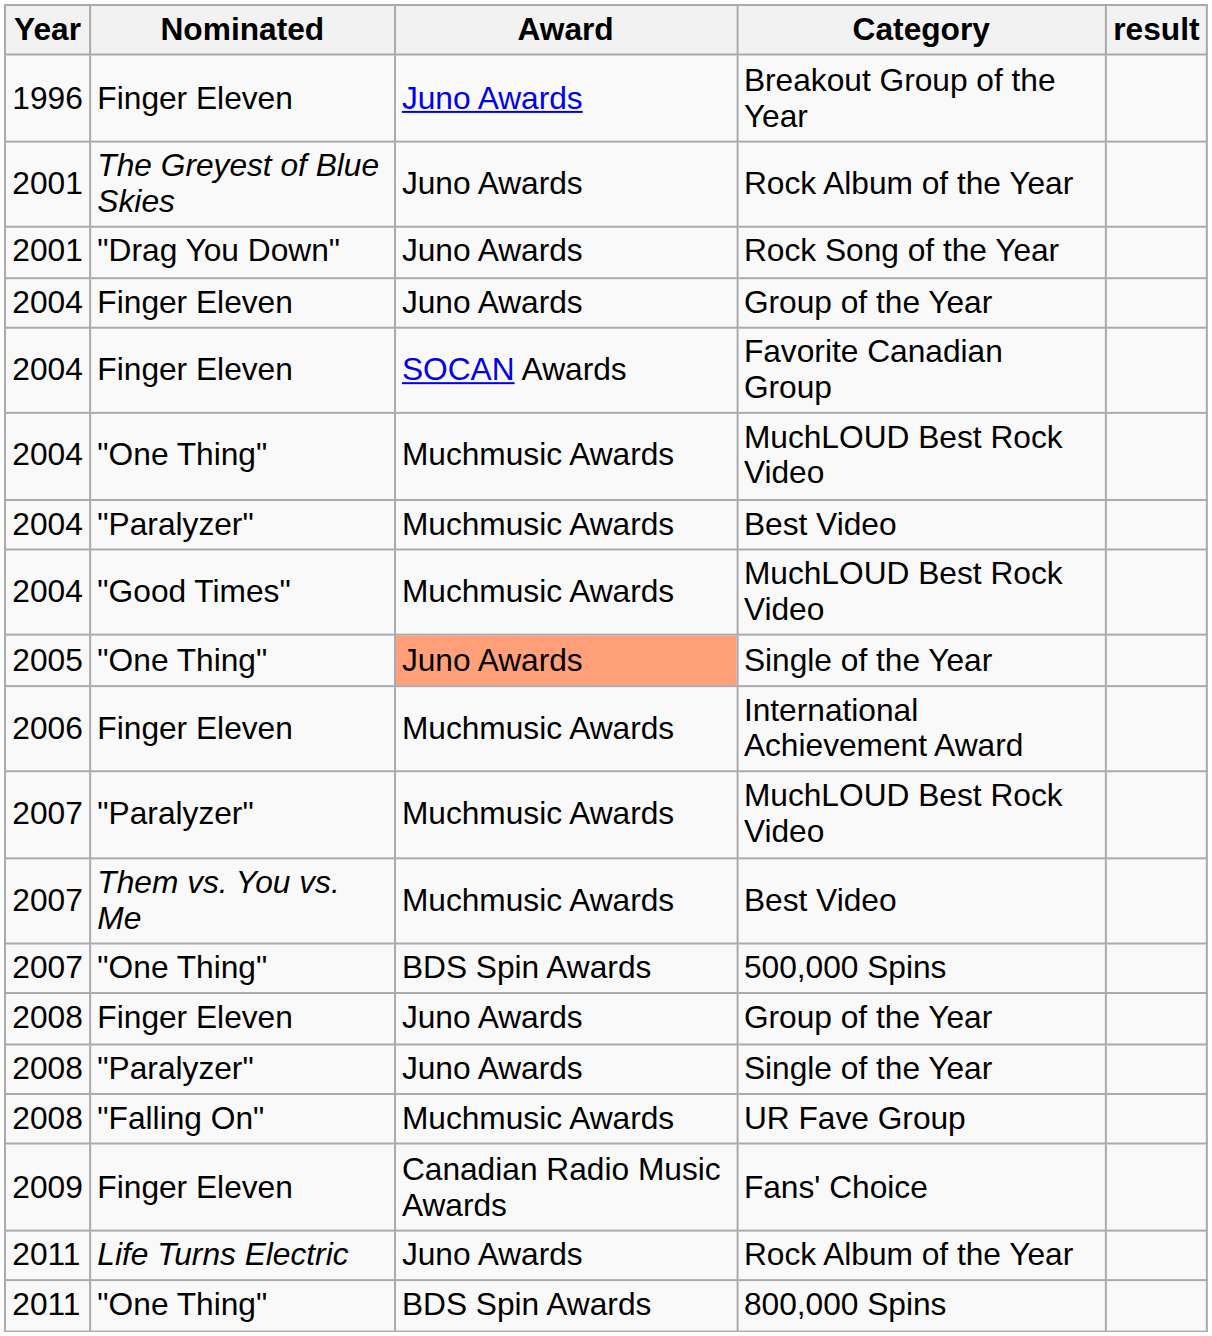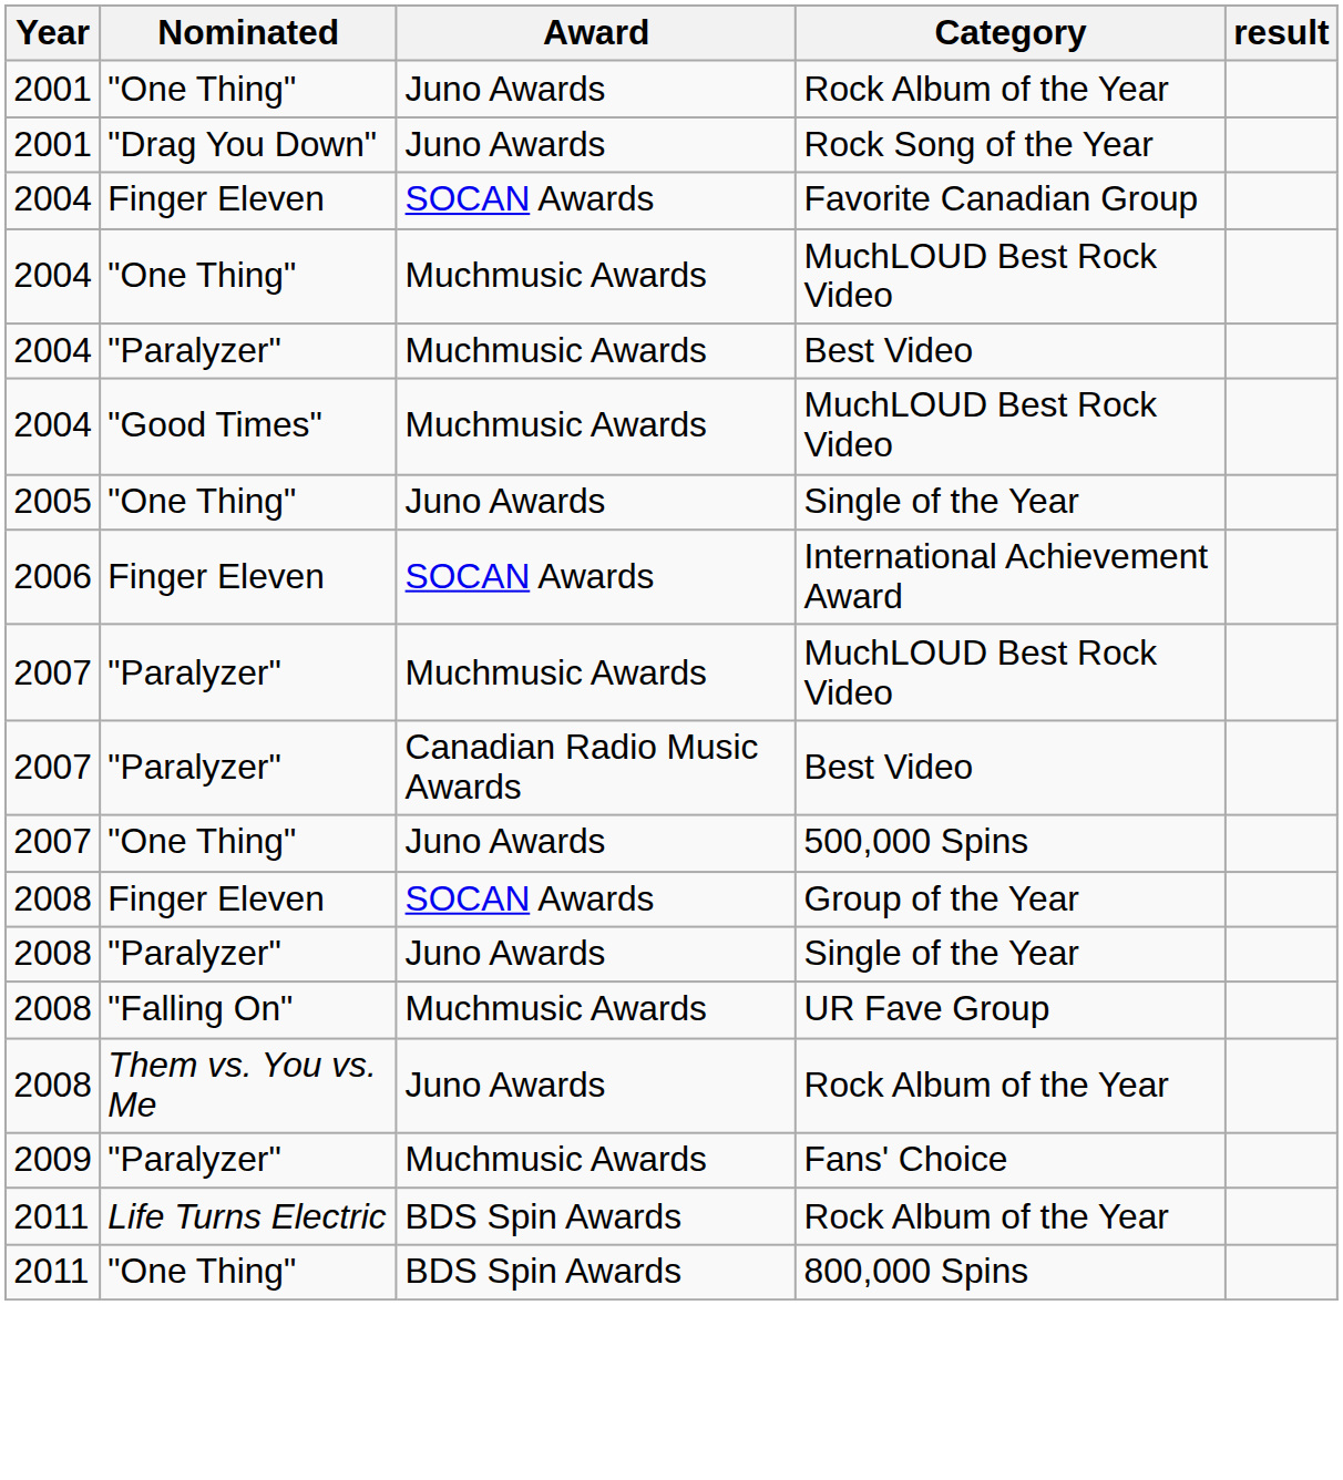 <table class="wikitable">
 <tr>
 <th>Year</th>
 <th>Nominated</th>
 <th>Award</th>
 <th>Category</th>
 <th>result</th>
 </tr>
 <tr>
-<td>1996</td>
-<td>Finger Eleven</td>
-<td><a href='#'>Juno Awards</a></td>
-<td>Breakout Group of the Year</td>
-<td></td>
-</tr>
-<tr>
 <td>2001</td>
-<td><em>The Greyest of Blue Skies</em></td>
+<td>"One Thing"</td>
 <td>Juno Awards</td>
 <td>Rock Album of the Year</td>
 <td></td>
 </tr>
 <tr>
 <td>2001</td>
 <td>"Drag You Down"</td>
 <td>Juno Awards</td>
 <td>Rock Song of the Year</td>
-<td></td>
-</tr>
-<tr>
-<td>2004</td>
-<td>Finger Eleven</td>
-<td>Juno Awards</td>
-<td>Group of the Year</td>
 <td></td>
 </tr>
 <tr>
 <td>2004</td>
 <td>Finger Eleven</td>
 <td><a href='#'>SOCAN</a> Awards</td>
 <td>Favorite Canadian Group</td>
 <td></td>
 </tr>
 <tr>
 <td>2004</td>
 <td>"One Thing"</td>
 <td>Muchmusic Awards</td>
 <td>MuchLOUD Best Rock Video</td>
 <td></td>
 </tr>
 <tr>
 <td>2004</td>
 <td>"Paralyzer"</td>
 <td>Muchmusic Awards</td>
 <td>Best Video</td>
 <td></td>
 </tr>
 <tr>
 <td>2004</td>
 <td>"Good Times"</td>
 <td>Muchmusic Awards</td>
 <td>MuchLOUD Best Rock Video</td>
 <td></td>
 </tr>
 <tr>
 <td>2005</td>
 <td>"One Thing"</td>
-<td style="background: lightsalmon;">Juno Awards</td>
+<td>Juno Awards</td>
 <td>Single of the Year</td>
 <td></td>
 </tr>
 <tr>
 <td>2006</td>
 <td>Finger Eleven</td>
-<td>Muchmusic Awards</td>
+<td><a href='#'>SOCAN</a> Awards</td>
 <td>International Achievement Award</td>
 <td></td>
 </tr>
 <tr>
 <td>2007</td>
 <td>"Paralyzer"</td>
 <td>Muchmusic Awards</td>
 <td>MuchLOUD Best Rock Video</td>
 <td></td>
 </tr>
 <tr>
 <td>2007</td>
-<td><em>Them vs. You vs. Me</em></td>
-<td>Muchmusic Awards</td>
+<td>"Paralyzer"</td>
+<td>Canadian Radio Music Awards</td>
 <td>Best Video</td>
 <td></td>
 </tr>
 <tr>
 <td>2007</td>
 <td>"One Thing"</td>
-<td>BDS Spin Awards</td>
+<td>Juno Awards</td>
 <td>500,000 Spins</td>
 <td></td>
 </tr>
 <tr>
 <td>2008</td>
 <td>Finger Eleven</td>
-<td>Juno Awards</td>
+<td><a href='#'>SOCAN</a> Awards</td>
 <td>Group of the Year</td>
 <td></td>
 </tr>
 <tr>
 <td>2008</td>
 <td>"Paralyzer"</td>
 <td>Juno Awards</td>
 <td>Single of the Year</td>
 <td></td>
 </tr>
 <tr>
 <td>2008</td>
 <td>"Falling On"</td>
 <td>Muchmusic Awards</td>
 <td>UR Fave Group</td>
 <td></td>
 </tr>
 <tr>
+<td>2008</td>
+<td><em>Them vs. You vs. Me</em></td>
+<td>Juno Awards</td>
+<td>Rock Album of the Year</td>
+<td></td>
+</tr>
+<tr>
 <td>2009</td>
-<td>Finger Eleven</td>
-<td>Canadian Radio Music Awards</td>
+<td>"Paralyzer"</td>
+<td>Muchmusic Awards</td>
 <td>Fans' Choice</td>
 <td></td>
 </tr>
 <tr>
 <td>2011</td>
 <td><em>Life Turns Electric</em></td>
-<td>Juno Awards</td>
+<td>BDS Spin Awards</td>
 <td>Rock Album of the Year</td>
 <td></td>
 </tr>
 <tr>
 <td>2011</td>
 <td>"One Thing"</td>
 <td>BDS Spin Awards</td>
 <td>800,000 Spins</td>
 <td></td>
 </tr>
 </table>
